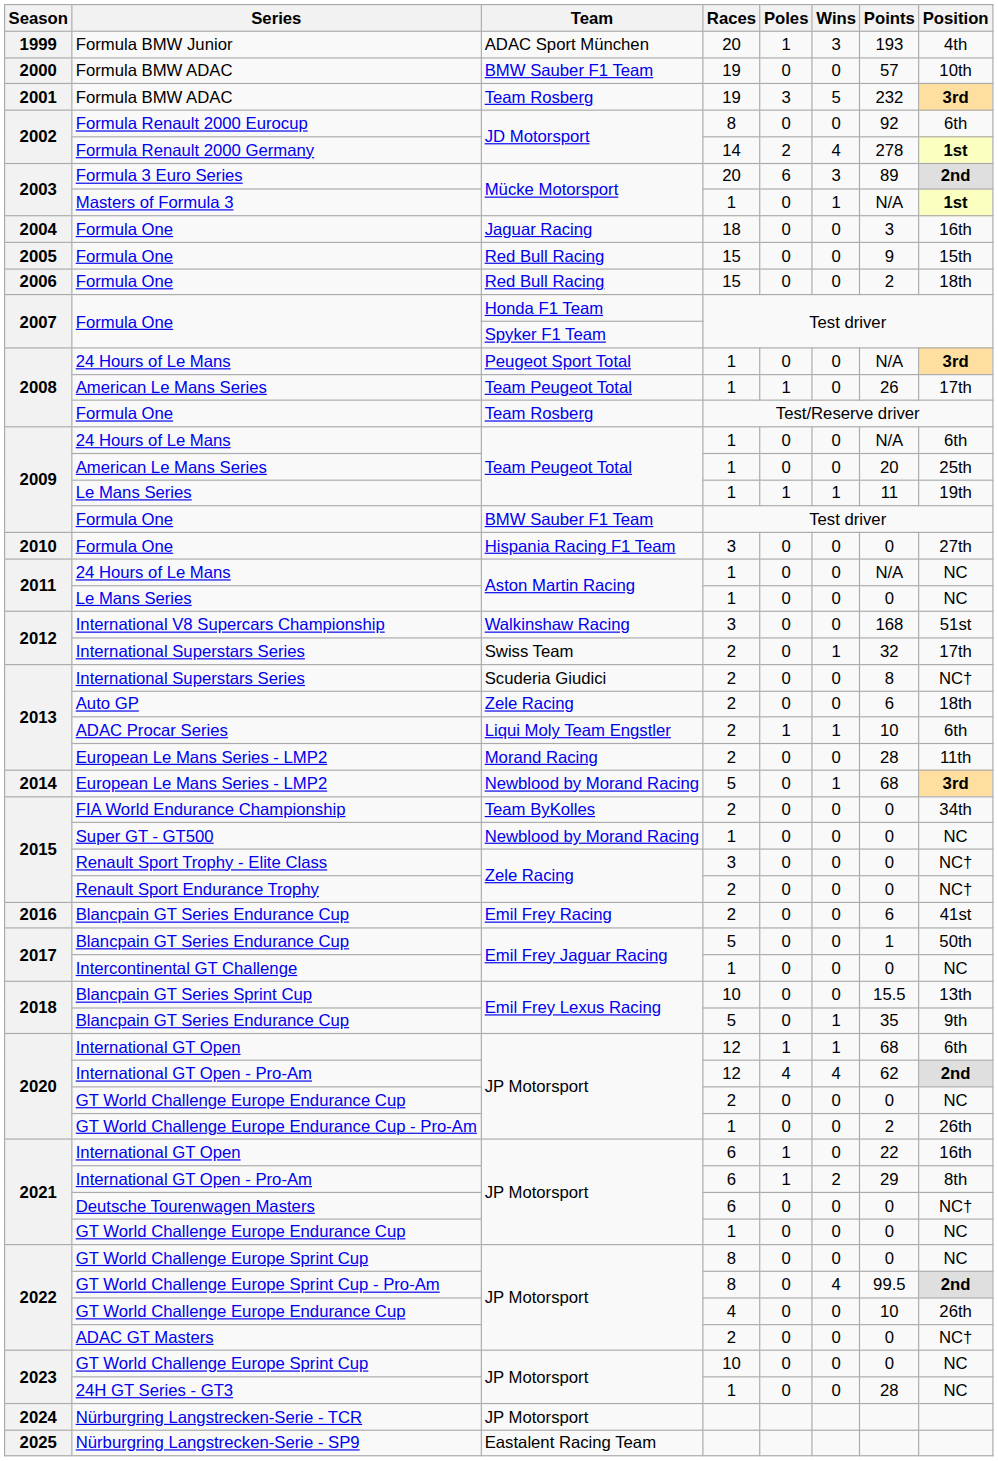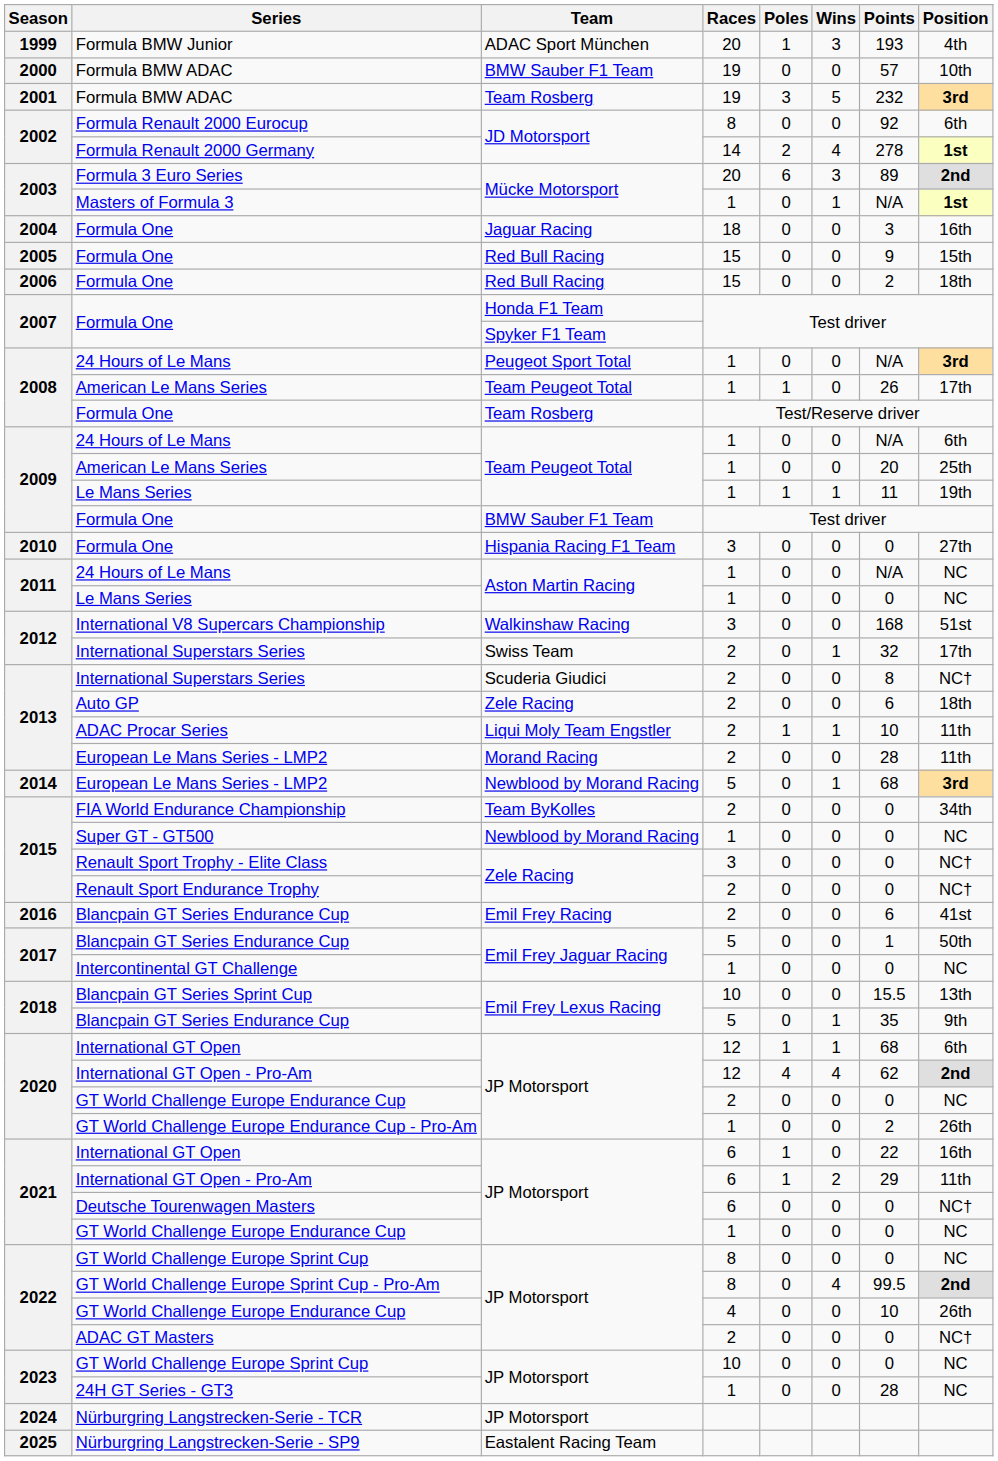 <table class="wikitable" style="font-size: 90%; text-align:center">
 <tr>
 <th>Season</th>
 <th>Series</th>
 <th>Team</th>
 <th>Races</th>
 <th>Poles</th>
 <th>Wins</th>
 <th>Points</th>
 <th>Position</th>
 </tr>
 <tr>
 <th>1999</th>
 <td align="left">Formula BMW Junior</td>
 <td align="left">ADAC Sport München</td>
 <td>20</td>
 <td>1</td>
 <td>3</td>
 <td>193</td>
 <td>4th</td>
 </tr>
 <tr>
 <th>2000</th>
 <td align="left">Formula BMW ADAC</td>
 <td align="left"><a href='#'>BMW Sauber F1 Team</a></td>
 <td>19</td>
 <td>0</td>
 <td>0</td>
 <td>57</td>
 <td>10th</td>
 </tr>
 <tr>
 <th>2001</th>
 <td align="left">Formula BMW ADAC</td>
 <td align="left"><a href='#'>Team Rosberg</a></td>
 <td>19</td>
 <td>3</td>
 <td>5</td>
 <td>232</td>
 <td style="background:#FFDF9F;"><strong>3rd</strong></td>
 </tr>
 <tr>
 <th rowspan=2>2002</th>
 <td align="left"><a href='#'>Formula Renault 2000 Eurocup</a></td>
 <td align="left" rowspan=2><a href='#'>JD Motorsport</a></td>
 <td>8</td>
 <td>0</td>
 <td>0</td>
 <td>92</td>
 <td>6th</td>
 </tr>
 <tr>
 <td align="left"><a href='#'>Formula Renault 2000 Germany</a></td>
 <td>14</td>
 <td>2</td>
 <td>4</td>
 <td>278</td>
 <td style="background:#FBFFBF;"><strong>1st</strong></td>
 </tr>
 <tr>
 <th rowspan=2>2003</th>
 <td align="left"><a href='#'>Formula 3 Euro Series</a></td>
 <td align="left" rowspan=2><a href='#'>Mücke Motorsport</a></td>
 <td>20</td>
 <td>6</td>
 <td>3</td>
 <td>89</td>
 <td style="background:#DFDFDF;"><strong>2nd</strong></td>
 </tr>
 <tr>
 <td align="left"><a href='#'>Masters of Formula 3</a></td>
 <td>1</td>
 <td>0</td>
 <td>1</td>
 <td>N/A</td>
 <td style="background:#FBFFBF;"><strong>1st</strong></td>
 </tr>
 <tr>
 <th>2004</th>
 <td align="left"><a href='#'>Formula One</a></td>
 <td align="left"><a href='#'>Jaguar Racing</a></td>
 <td>18</td>
 <td>0</td>
 <td>0</td>
 <td>3</td>
 <td>16th</td>
 </tr>
 <tr>
 <th>2005</th>
 <td align="left"><a href='#'>Formula One</a></td>
 <td align="left"><a href='#'>Red Bull Racing</a></td>
 <td>15</td>
 <td>0</td>
 <td>0</td>
 <td>9</td>
 <td>15th</td>
 </tr>
 <tr>
 <th>2006</th>
 <td align="left"><a href='#'>Formula One</a></td>
 <td align="left"><a href='#'>Red Bull Racing</a></td>
 <td>15</td>
 <td>0</td>
 <td>0</td>
 <td>2</td>
 <td>18th</td>
 </tr>
 <tr>
 <th rowspan="2">2007</th>
 <td rowspan="2"  align="left"><a href='#'>Formula One</a></td>
 <td align="left"><a href='#'>Honda F1 Team</a></td>
 <td colspan="5" rowspan="2">Test driver</td>
 </tr>
 <tr>
 <td align="left"><a href='#'>Spyker F1 Team</a></td>
 </tr>
 <tr>
 <th rowspan="3">2008</th>
 <td align="left"><a href='#'>24 Hours of Le Mans</a></td>
 <td align="left"><a href='#'>Peugeot Sport Total</a></td>
 <td>1</td>
 <td>0</td>
 <td>0</td>
 <td>N/A</td>
 <td style="background:#FFDF9F;"><strong>3rd</strong></td>
 </tr>
 <tr>
 <td align="left"><a href='#'>American Le Mans Series</a></td>
 <td align="left"><a href='#'>Team Peugeot Total</a></td>
 <td>1</td>
 <td>1</td>
 <td>0</td>
 <td>26</td>
 <td>17th</td>
 </tr>
 <tr>
 <td align="left"><a href='#'>Formula One</a></td>
 <td align="left"><a href='#'>Team Rosberg</a></td>
 <td colspan="5">Test/Reserve driver</td>
 </tr>
 <tr>
 <th rowspan="4">2009</th>
 <td align="left"><a href='#'>24 Hours of Le Mans</a></td>
 <td rowspan="3" align="left"><a href='#'>Team Peugeot Total</a></td>
 <td>1</td>
 <td>0</td>
 <td>0</td>
 <td>N/A</td>
 <td>6th</td>
 </tr>
 <tr>
 <td align="left"><a href='#'>American Le Mans Series</a></td>
 <td>1</td>
 <td>0</td>
 <td>0</td>
 <td>20</td>
 <td>25th</td>
 </tr>
 <tr>
 <td align="left"><a href='#'>Le Mans Series</a></td>
 <td>1</td>
 <td>1</td>
 <td>1</td>
 <td>11</td>
 <td>19th</td>
 </tr>
 <tr>
 <td align="left"><a href='#'>Formula One</a></td>
 <td align="left"><a href='#'>BMW Sauber F1 Team</a></td>
 <td colspan="5">Test driver</td>
 </tr>
 <tr>
 <th>2010</th>
 <td align="left"><a href='#'>Formula One</a></td>
 <td align="left"><a href='#'>Hispania Racing F1 Team</a></td>
 <td>3</td>
 <td>0</td>
 <td>0</td>
 <td>0</td>
 <td>27th</td>
 </tr>
 <tr>
 <th rowspan=2>2011</th>
 <td align="left"><a href='#'>24 Hours of Le Mans</a></td>
 <td align="left" rowspan=2><a href='#'>Aston Martin Racing</a></td>
 <td>1</td>
 <td>0</td>
 <td>0</td>
 <td>N/A</td>
 <td>NC</td>
 </tr>
 <tr>
 <td align="left"><a href='#'>Le Mans Series</a></td>
 <td>1</td>
 <td>0</td>
 <td>0</td>
 <td>0</td>
 <td>NC</td>
 </tr>
 <tr>
 <th rowspan=2>2012</th>
 <td align="left"><a href='#'>International V8 Supercars Championship</a></td>
 <td align="left"><a href='#'>Walkinshaw Racing</a></td>
 <td>3</td>
 <td>0</td>
 <td>0</td>
 <td>168</td>
 <td>51st</td>
 </tr>
 <tr>
 <td align="left"><a href='#'>International Superstars Series</a></td>
 <td align="left">Swiss Team</td>
 <td>2</td>
 <td>0</td>
 <td>1</td>
 <td>32</td>
 <td>17th</td>
 </tr>
 <tr>
 <th rowspan=4>2013</th>
 <td align="left"><a href='#'>International Superstars Series</a></td>
 <td align="left">Scuderia Giudici</td>
 <td>2</td>
 <td>0</td>
 <td>0</td>
 <td>8</td>
 <td>NC†</td>
 </tr>
 <tr>
 <td align="left"><a href='#'>Auto GP</a></td>
 <td align="left"><a href='#'>Zele Racing</a></td>
 <td>2</td>
 <td>0</td>
 <td>0</td>
 <td>6</td>
 <td>18th</td>
 </tr>
 <tr>
 <td align="left"><a href='#'>ADAC Procar Series</a></td>
 <td align="left"><a href='#'>Liqui Moly Team Engstler</a></td>
 <td>2</td>
 <td>1</td>
 <td>1</td>
 <td>10</td>
-<td>6th</td>
+<td>11th</td>
 </tr>
 <tr>
 <td align="left"><a href='#'>European Le Mans Series - LMP2</a></td>
 <td align="left"><a href='#'>Morand Racing</a></td>
 <td>2</td>
 <td>0</td>
 <td>0</td>
 <td>28</td>
 <td>11th</td>
 </tr>
 <tr>
 <th>2014</th>
 <td align="left"><a href='#'>European Le Mans Series - LMP2</a></td>
 <td align="left"><a href='#'>Newblood by Morand Racing</a></td>
 <td>5</td>
 <td>0</td>
 <td>1</td>
 <td>68</td>
 <td style="background:#FFDF9F;"><strong>3rd</strong></td>
 </tr>
 <tr>
 <th rowspan=4>2015</th>
 <td align="left"><a href='#'>FIA World Endurance Championship</a></td>
 <td align="left"><a href='#'>Team ByKolles</a></td>
 <td>2</td>
 <td>0</td>
 <td>0</td>
 <td>0</td>
 <td>34th</td>
 </tr>
 <tr>
 <td align="left"><a href='#'>Super GT - GT500</a></td>
 <td align="left"><a href='#'>Newblood by Morand Racing</a></td>
 <td>1</td>
 <td>0</td>
 <td>0</td>
 <td>0</td>
 <td>NC</td>
 </tr>
 <tr>
 <td align=left><a href='#'>Renault Sport Trophy - Elite Class</a></td>
 <td align=left rowspan=2><a href='#'>Zele Racing</a></td>
 <td>3</td>
 <td>0</td>
 <td>0</td>
 <td>0</td>
 <td>NC†</td>
 </tr>
 <tr>
 <td align=left><a href='#'>Renault Sport Endurance Trophy</a></td>
 <td>2</td>
 <td>0</td>
 <td>0</td>
 <td>0</td>
 <td>NC†</td>
 </tr>
 <tr>
 <th>2016</th>
 <td align="left"><a href='#'>Blancpain GT Series Endurance Cup</a></td>
 <td align="left"><a href='#'>Emil Frey Racing</a></td>
 <td>2</td>
 <td>0</td>
 <td>0</td>
 <td>6</td>
 <td>41st</td>
 </tr>
 <tr>
 <th rowspan=2>2017</th>
 <td align=left><a href='#'>Blancpain GT Series Endurance Cup</a></td>
 <td rowspan="2" align="left"><a href='#'>Emil Frey Jaguar Racing</a></td>
 <td>5</td>
 <td>0</td>
 <td>0</td>
 <td>1</td>
 <td>50th</td>
 </tr>
 <tr>
 <td align=left><a href='#'>Intercontinental GT Challenge</a></td>
 <td>1</td>
 <td>0</td>
 <td>0</td>
 <td>0</td>
 <td>NC</td>
 </tr>
 <tr>
 <th rowspan=2>2018</th>
 <td align=left><a href='#'>Blancpain GT Series Sprint Cup</a></td>
 <td align=left rowspan=2><a href='#'>Emil Frey Lexus Racing</a></td>
 <td>10</td>
 <td>0</td>
 <td>0</td>
 <td>15.5</td>
 <td>13th</td>
 </tr>
 <tr>
 <td align=left><a href='#'>Blancpain GT Series Endurance Cup</a></td>
 <td>5</td>
 <td>0</td>
 <td>1</td>
 <td>35</td>
 <td>9th</td>
 </tr>
 <tr>
 <th rowspan=4>2020</th>
 <td align=left><a href='#'>International GT Open</a></td>
 <td align=left rowspan=4>JP Motorsport</td>
 <td>12</td>
 <td>1</td>
 <td>1</td>
 <td>68</td>
 <td>6th</td>
 </tr>
 <tr>
 <td align=left><a href='#'>International GT Open - Pro-Am</a></td>
 <td>12</td>
 <td>4</td>
 <td>4</td>
 <td>62</td>
 <td style="background:#DFDFDF;"><strong>2nd</strong></td>
 </tr>
 <tr>
 <td align=left><a href='#'>GT World Challenge Europe Endurance Cup</a></td>
 <td>2</td>
 <td>0</td>
 <td>0</td>
 <td>0</td>
 <td>NC</td>
 </tr>
 <tr>
 <td align=left><a href='#'>GT World Challenge Europe Endurance Cup - Pro-Am</a></td>
 <td>1</td>
 <td>0</td>
 <td>0</td>
 <td>2</td>
 <td>26th</td>
 </tr>
 <tr>
 <th rowspan="4">2021</th>
 <td align=left><a href='#'>International GT Open</a></td>
 <td rowspan="4" align="left">JP Motorsport</td>
 <td>6</td>
 <td>1</td>
 <td>0</td>
 <td>22</td>
 <td>16th</td>
 </tr>
 <tr>
 <td align=left><a href='#'>International GT Open - Pro-Am</a></td>
 <td>6</td>
 <td>1</td>
 <td>2</td>
 <td>29</td>
-<td>8th</td>
+<td>11th</td>
 </tr>
 <tr>
 <td align=left><a href='#'>Deutsche Tourenwagen Masters</a></td>
 <td>6</td>
 <td>0</td>
 <td>0</td>
 <td>0</td>
 <td>NC†</td>
 </tr>
 <tr>
 <td align=left><a href='#'>GT World Challenge Europe Endurance Cup</a></td>
 <td>1</td>
 <td>0</td>
 <td>0</td>
 <td>0</td>
 <td>NC</td>
 </tr>
 <tr>
 <th rowspan=4>2022</th>
 <td align=left><a href='#'>GT World Challenge Europe Sprint Cup</a></td>
 <td align=left rowspan=4>JP Motorsport</td>
 <td>8</td>
 <td>0</td>
 <td>0</td>
 <td>0</td>
 <td>NC</td>
 </tr>
 <tr>
 <td align=left><a href='#'>GT World Challenge Europe Sprint Cup - Pro-Am</a></td>
 <td>8</td>
 <td>0</td>
 <td>4</td>
 <td>99.5</td>
 <td style="background:#DFDFDF;"><strong>2nd</strong></td>
 </tr>
 <tr>
 <td align=left><a href='#'>GT World Challenge Europe Endurance Cup</a></td>
 <td>4</td>
 <td>0</td>
 <td>0</td>
 <td>10</td>
 <td>26th</td>
 </tr>
 <tr>
 <td align=left><a href='#'>ADAC GT Masters</a></td>
 <td>2</td>
 <td>0</td>
 <td>0</td>
 <td>0</td>
 <td>NC†</td>
 </tr>
 <tr>
 <th rowspan="2">2023</th>
 <td align=left><a href='#'>GT World Challenge Europe Sprint Cup</a></td>
 <td rowspan="2" align="left">JP Motorsport</td>
 <td>10</td>
 <td>0</td>
 <td>0</td>
 <td>0</td>
 <td>NC</td>
 </tr>
 <tr>
 <td align="left"><a href='#'>24H GT Series - GT3</a></td>
 <td>1</td>
 <td>0</td>
 <td>0</td>
 <td>28</td>
 <td>NC</td>
 </tr>
 <tr>
 <th>2024</th>
 <td align=left><a href='#'>Nürburgring Langstrecken-Serie - TCR</a></td>
 <td align=left>JP Motorsport</td>
 <td></td>
 <td></td>
 <td></td>
 <td></td>
 <td></td>
 </tr>
 <tr>
 <th>2025</th>
 <td align="left"><a href='#'>Nürburgring Langstrecken-Serie - SP9</a></td>
 <td align="left">Eastalent Racing Team</td>
 <td></td>
 <td></td>
 <td></td>
 <td></td>
 <td></td>
 </tr>
 </table>
